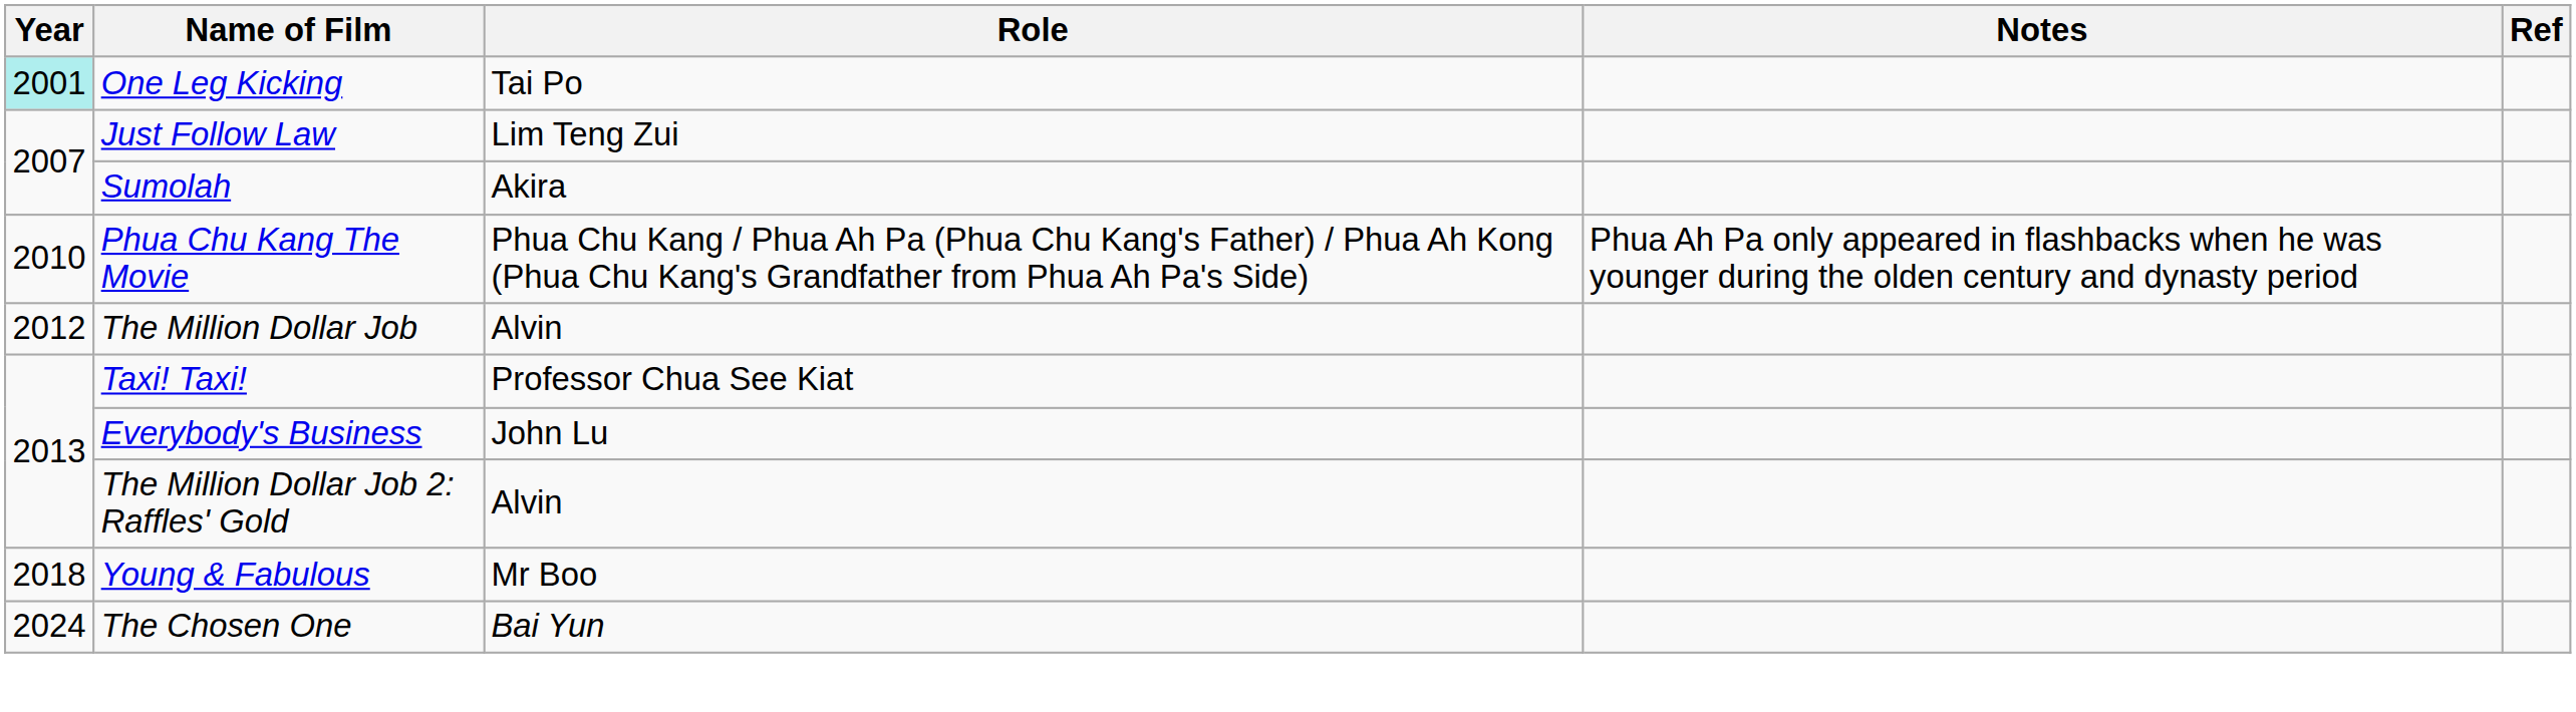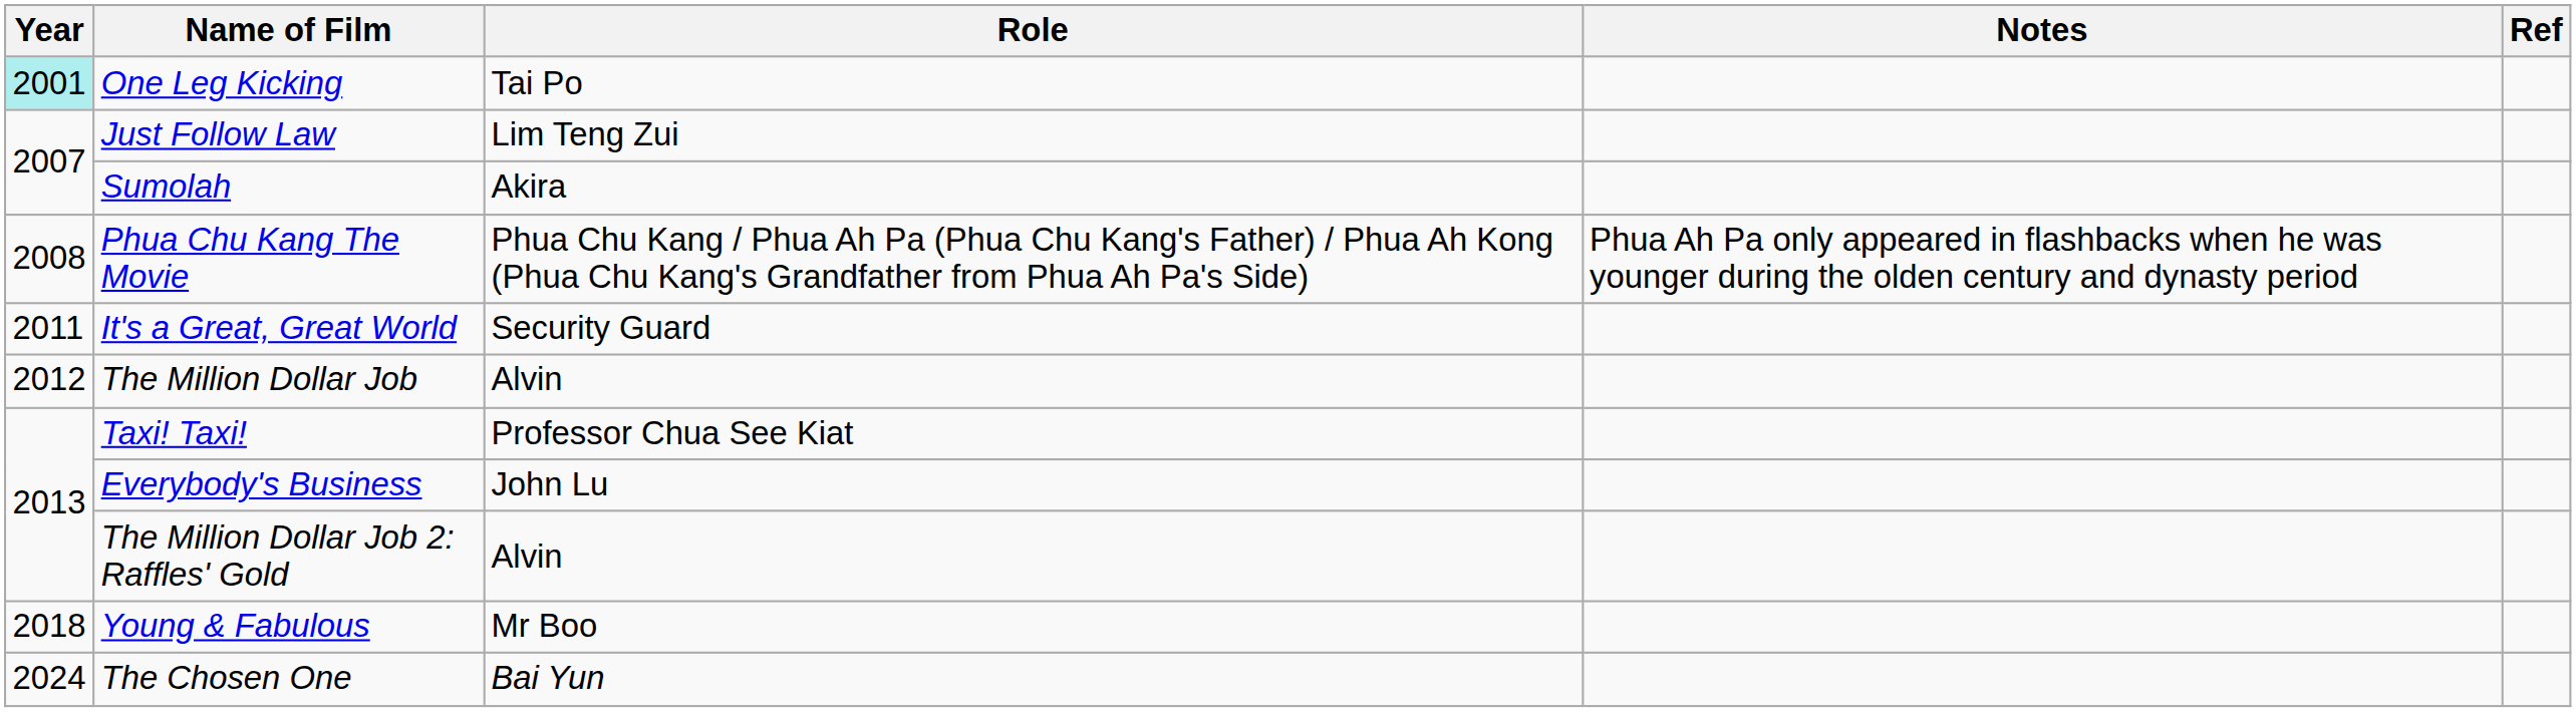 <table class="wikitable">
 <tr>
 <th>Year</th>
 <th>Name of Film</th>
 <th>Role</th>
 <th>Notes</th>
 <th>Ref</th>
 </tr>
 <tr>
 <td style="background: paleturquoise;">2001</td>
 <td><em><a href='#'>One Leg Kicking</a></em></td>
 <td>Tai Po</td>
 <td></td>
 <td></td>
 </tr>
 <tr>
 <td rowspan="2">2007</td>
 <td><em><a href='#'>Just Follow Law</a></em></td>
 <td>Lim Teng Zui</td>
 <td></td>
 <td></td>
 </tr>
 <tr>
 <td><em><a href='#'>Sumolah</a></em></td>
 <td>Akira</td>
 <td></td>
 <td></td>
 </tr>
 <tr>
-<td>2010</td>
+<td>2008</td>
 <td><em><a href='#'>Phua Chu Kang The Movie</a></em></td>
 <td>Phua Chu Kang / Phua Ah Pa (Phua Chu Kang's Father) / Phua Ah Kong (Phua Chu Kang's Grandfather from Phua Ah Pa's Side)</td>
 <td>Phua Ah Pa only appeared in flashbacks when he was younger during the olden century and dynasty period</td>
+<td></td>
+</tr>
+<tr>
+<td>2011</td>
+<td><em><a href='#'>It's a Great, Great World</a></em></td>
+<td>Security Guard</td>
+<td></td>
 <td></td>
 </tr>
 <tr>
 <td>2012</td>
 <td><em>The Million Dollar Job</em></td>
 <td>Alvin</td>
 <td></td>
 <td></td>
 </tr>
 <tr>
 <td rowspan="3">2013</td>
 <td><em><a href='#'>Taxi! Taxi!</a></em></td>
 <td>Professor Chua See Kiat</td>
 <td></td>
 <td></td>
 </tr>
 <tr>
 <td><em><a href='#'>Everybody's Business</a></em></td>
 <td>John Lu</td>
 <td></td>
 <td></td>
 </tr>
 <tr>
 <td><em>The Million Dollar Job 2: Raffles' Gold</em></td>
 <td>Alvin</td>
 <td></td>
 <td></td>
 </tr>
 <tr>
 <td>2018</td>
 <td><em><a href='#'>Young & Fabulous</a></em></td>
 <td>Mr Boo</td>
 <td></td>
 <td></td>
 </tr>
 <tr>
 <td>2024</td>
 <td><em>The Chosen One </em></td>
 <td><em>Bai Yun</em></td>
 <td></td>
 <td></td>
 </tr>
 </table>
